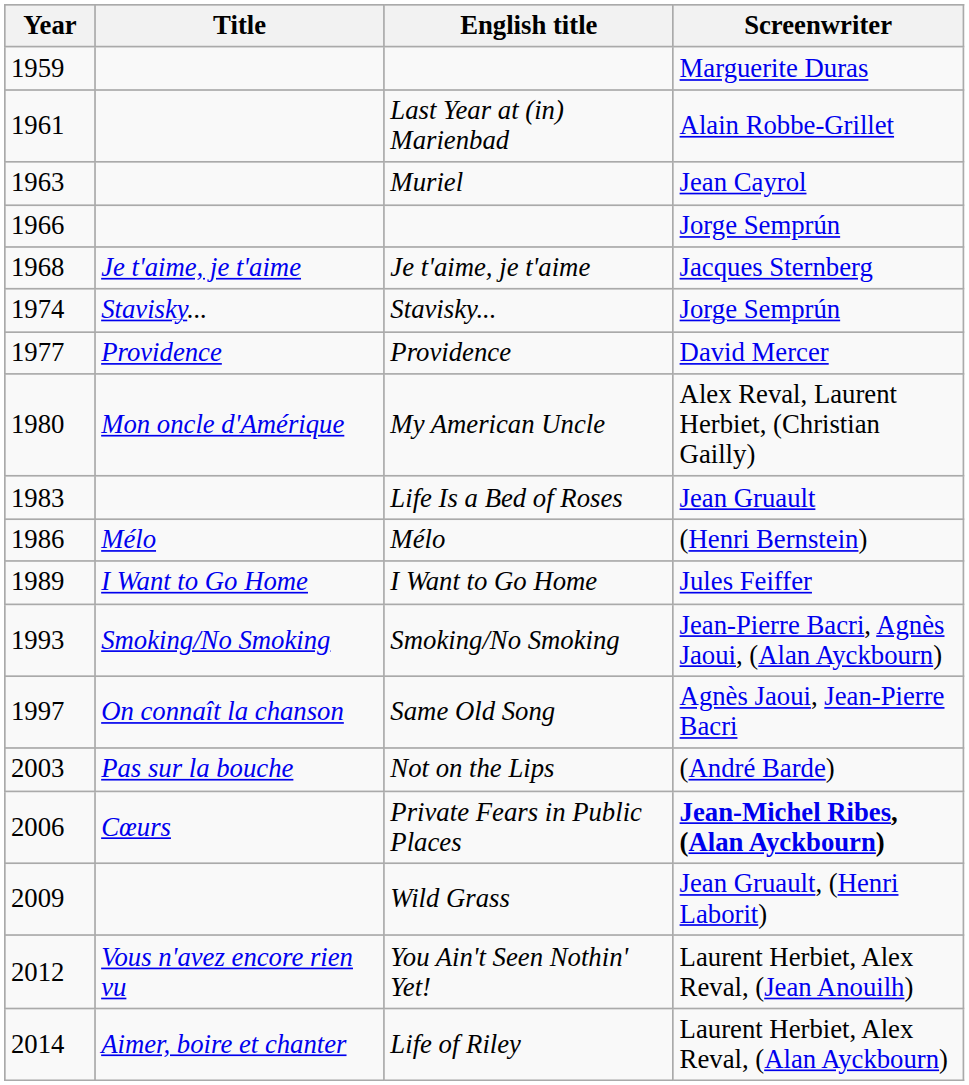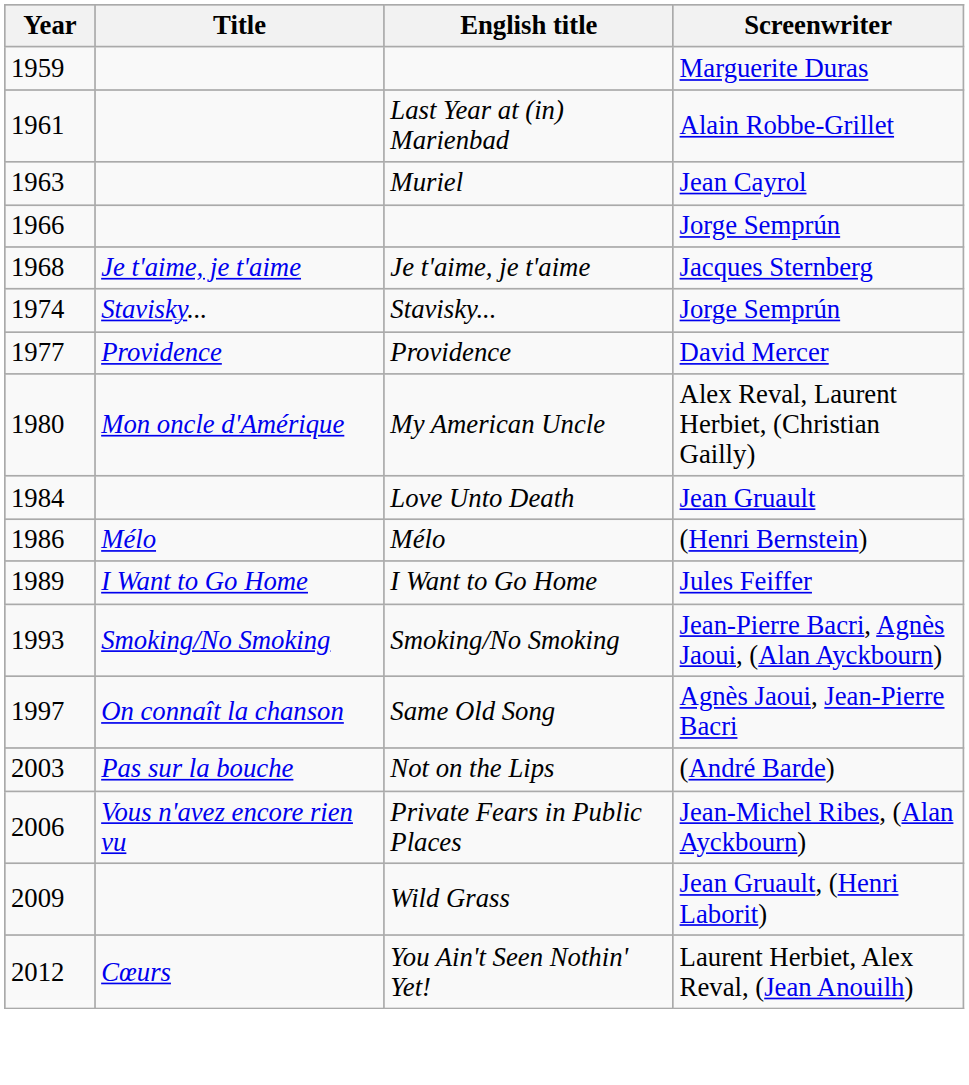 <table class="wikitable sortable" width="65%">
 <tr>
 <th width="5%">Year</th>
 <th width="20%">Title</th>
 <th width="20%">English title</th>
 <th class="unsortable" width="20%">Screenwriter</th>
 </tr>
 <tr>
 <td>1959</td>
 <td></td>
 <td></td>
 <td><a href='#'>Marguerite Duras</a></td>
 </tr>
 <tr>
 <td>1961</td>
 <td><em></em></td>
 <td><em>Last Year at (in) Marienbad</em></td>
 <td><a href='#'>Alain Robbe-Grillet</a></td>
 </tr>
 <tr>
 <td>1963</td>
 <td></td>
 <td><em>Muriel</em></td>
 <td><a href='#'>Jean Cayrol</a></td>
 </tr>
 <tr>
 <td>1966</td>
 <td><em></em></td>
 <td><em></em></td>
 <td><a href='#'>Jorge Semprún</a></td>
 </tr>
 <tr>
 <td>1968</td>
 <td><em><a href='#'>Je t'aime, je t'aime</a></em></td>
 <td><em>Je t'aime, je t'aime</em></td>
 <td><a href='#'>Jacques Sternberg</a></td>
 </tr>
 <tr>
 <td>1974</td>
 <td><em><a href='#'>Stavisky</a>...</em></td>
 <td><em>Stavisky...</em></td>
 <td><a href='#'>Jorge Semprún</a></td>
 </tr>
 <tr>
 <td>1977</td>
 <td><em><a href='#'>Providence</a></em></td>
 <td><em>Providence</em></td>
 <td><a href='#'>David Mercer</a></td>
 </tr>
 <tr>
 <td>1980</td>
 <td><em><a href='#'>Mon oncle d'Amérique</a></em></td>
 <td><em>My American Uncle</em></td>
 <td>Alex Reval, Laurent Herbiet, (Christian Gailly)</td>
 </tr>
 <tr>
-<td>1983</td>
+<td>1984</td>
 <td><em></em></td>
-<td><em>Life Is a Bed of Roses</em></td>
+<td><em>Love Unto Death</em></td>
 <td><a href='#'>Jean Gruault</a></td>
 </tr>
 <tr>
 <td>1986</td>
 <td><em><a href='#'>Mélo</a></em></td>
 <td><em>Mélo</em></td>
 <td>(<a href='#'>Henri Bernstein</a>)</td>
 </tr>
 <tr>
 <td>1989</td>
 <td><em><a href='#'>I Want to Go Home</a></em></td>
 <td><em>I Want to Go Home</em></td>
 <td><a href='#'>Jules Feiffer</a></td>
 </tr>
 <tr>
 <td>1993</td>
 <td><em><a href='#'>Smoking/No Smoking</a></em></td>
 <td><em>Smoking/No Smoking</em></td>
 <td><a href='#'>Jean-Pierre Bacri</a>, <a href='#'>Agnès Jaoui</a>, (<a href='#'>Alan Ayckbourn</a>)</td>
 </tr>
 <tr>
 <td>1997</td>
 <td><em><a href='#'>On connaît la chanson</a></em></td>
 <td><em>Same Old Song</em></td>
 <td><a href='#'>Agnès Jaoui</a>, <a href='#'>Jean-Pierre Bacri</a></td>
 </tr>
 <tr>
 <td>2003</td>
 <td><em><a href='#'>Pas sur la bouche</a></em></td>
 <td><em>Not on the Lips</em></td>
 <td>(<a href='#'>André Barde</a>)</td>
 </tr>
 <tr>
 <td>2006</td>
-<td><em><a href='#'>Cœurs</a></em></td>
+<td><em><a href='#'>Vous n'avez encore rien vu</a></em></td>
 <td><em>Private Fears in Public Places</em></td>
-<td><strong><a href='#'>Jean-Michel Ribes</a>, (<a href='#'>Alan Ayckbourn</a>)</strong></td>
+<td><a href='#'>Jean-Michel Ribes</a>, (<a href='#'>Alan Ayckbourn</a>)</td>
 </tr>
 <tr>
 <td>2009</td>
 <td><em></em></td>
 <td><em>Wild Grass</em></td>
 <td><a href='#'>Jean Gruault</a>, (<a href='#'>Henri Laborit</a>)</td>
 </tr>
 <tr>
 <td>2012</td>
-<td><em><a href='#'>Vous n'avez encore rien vu</a></em></td>
+<td><em><a href='#'>Cœurs</a></em></td>
 <td><em>You Ain't Seen Nothin' Yet!</em></td>
 <td>Laurent Herbiet, Alex Reval, (<a href='#'>Jean Anouilh</a>)</td>
 </tr>
-<tr>
-<td>2014</td>
-<td><em><a href='#'>Aimer, boire et chanter</a></em></td>
-<td><em>Life of Riley</em></td>
-<td>Laurent Herbiet, Alex Reval, (<a href='#'>Alan Ayckbourn</a>)</td>
-</tr>
 </table>
